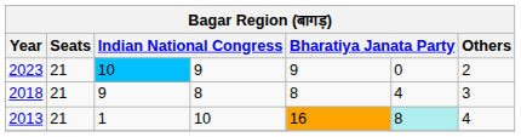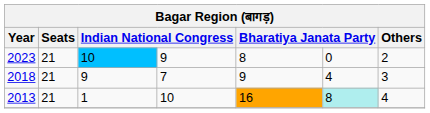 <table class="wikitable">
 <tr>
 <th colspan="7">Bagar Region (बागड़)</th>
 </tr>
 <tr>
 <th>Year</th>
 <th>Seats</th>
 <th colspan="2"><a href='#'>Indian National Congress</a></th>
 <th colspan="2"><a href='#'>Bharatiya Janata Party</a></th>
 <th>Others</th>
 </tr>
 <tr>
 <td><a href='#'>2023</a></td>
 <td>21</td>
 <td bgcolor=#00BFFF>10</td>
 <td> 9</td>
-<td>9</td>
+<td>8</td>
 <td> 0</td>
 <td>2</td>
 </tr>
 <tr>
 <td><a href='#'>2018</a></td>
 <td>21</td>
 <td>9</td>
-<td> 8</td>
-<td>8</td>
+<td> 7</td>
+<td>9</td>
 <td> 4</td>
 <td>3</td>
 </tr>
 <tr>
 <td><a href='#'>2013</a></td>
 <td>21</td>
 <td>1</td>
 <td> 10</td>
 <td bgcolor=#FFA500>16</td>
 <td style="background: paleturquoise;"> 8</td>
 <td>4</td>
 </tr>
 <tr>
 </tr>
 </table>
